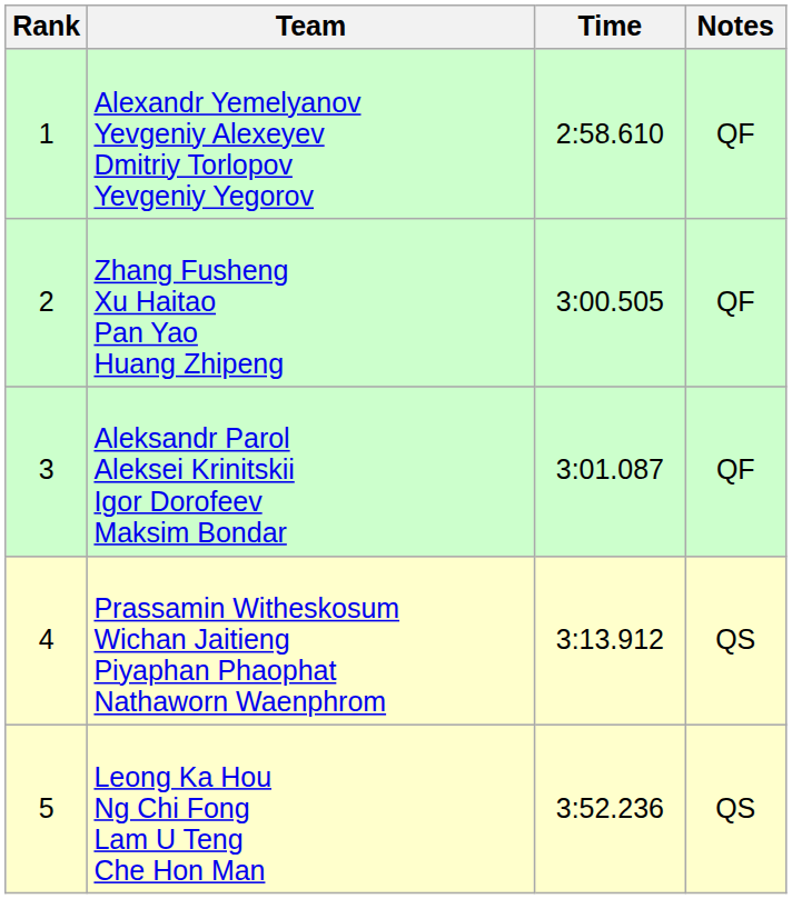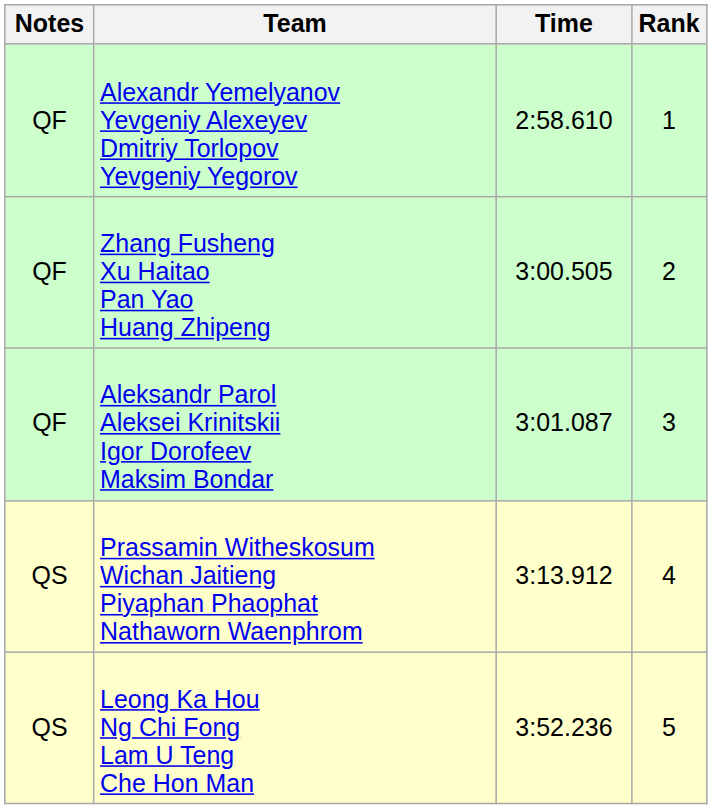 <table class=wikitable style="text-align:center">
 <tr>
-<th width=40>Rank</th>
+<th width=50>Notes</th>
 <th width=250>Team</th>
 <th width=80>Time</th>
-<th width=50>Notes</th>
+<th width=40>Rank</th>
 </tr>
 <tr bgcolor="ccffcc">
-<td>1</td>
+<td>QF</td>
 <td align=left><br><a href='#'>Alexandr Yemelyanov</a><br><a href='#'>Yevgeniy Alexeyev</a><br><a href='#'>Dmitriy Torlopov</a><br><a href='#'>Yevgeniy Yegorov</a></td>
 <td>2:58.610</td>
-<td>QF</td>
+<td>1</td>
 </tr>
 <tr bgcolor="ccffcc">
-<td>2</td>
+<td>QF</td>
 <td align=left><br><a href='#'>Zhang Fusheng</a><br><a href='#'>Xu Haitao</a><br><a href='#'>Pan Yao</a><br><a href='#'>Huang Zhipeng</a></td>
 <td>3:00.505</td>
-<td>QF</td>
+<td>2</td>
 </tr>
 <tr bgcolor="ccffcc">
-<td>3</td>
+<td>QF</td>
 <td align=left><br><a href='#'>Aleksandr Parol</a><br><a href='#'>Aleksei Krinitskii</a><br><a href='#'>Igor Dorofeev</a><br><a href='#'>Maksim Bondar</a></td>
 <td>3:01.087</td>
-<td>QF</td>
+<td>3</td>
 </tr>
 <tr bgcolor="#ffffcc">
-<td>4</td>
+<td>QS</td>
 <td align=left><br><a href='#'>Prassamin Witheskosum</a><br><a href='#'>Wichan Jaitieng</a><br><a href='#'>Piyaphan Phaophat</a><br><a href='#'>Nathaworn Waenphrom</a></td>
 <td>3:13.912</td>
-<td>QS</td>
+<td>4</td>
 </tr>
 <tr bgcolor="#ffffcc">
-<td>5</td>
+<td>QS</td>
 <td align=left><br><a href='#'>Leong Ka Hou</a><br><a href='#'>Ng Chi Fong</a><br><a href='#'>Lam U Teng</a><br><a href='#'>Che Hon Man</a></td>
 <td>3:52.236</td>
-<td>QS</td>
+<td>5</td>
 </tr>
 </table>
